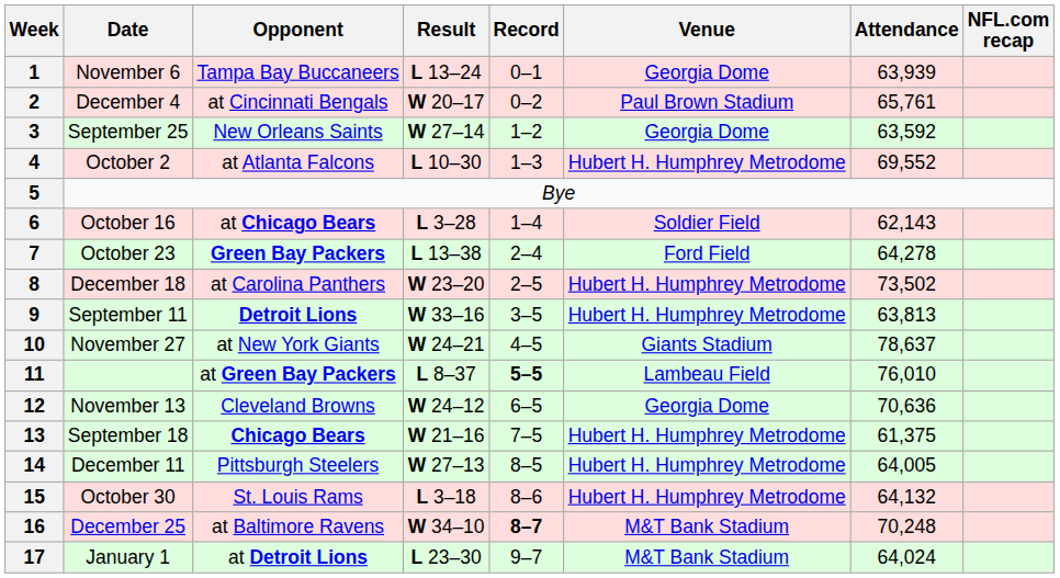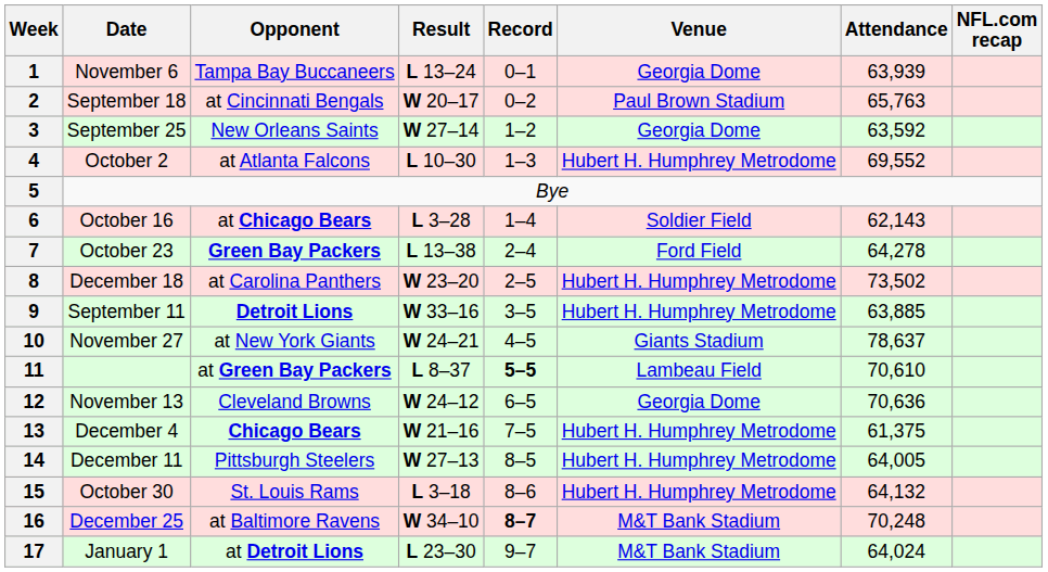 <table class="wikitable" style="text-align:center">
 <tr>
 <th>Week</th>
 <th>Date</th>
 <th>Opponent</th>
 <th>Result</th>
 <th>Record</th>
 <th>Venue</th>
 <th>Attendance</th>
 <th>NFL.com<br>recap</th>
 </tr>
 <tr style="background:#ffdddd">
 <th>1</th>
 <td>November 6</td>
 <td><a href='#'>Tampa Bay Buccaneers</a></td>
 <td><strong>L</strong> 13–24</td>
 <td>0–1</td>
 <td><a href='#'>Georgia Dome</a></td>
 <td>63,939</td>
 <td></td>
 </tr>
 <tr style="background:#ffdddd">
 <th>2</th>
-<td>December 4</td>
+<td>September 18</td>
 <td>at <a href='#'>Cincinnati Bengals</a></td>
 <td><strong>W</strong> 20–17</td>
 <td>0–2</td>
 <td><a href='#'>Paul Brown Stadium</a></td>
-<td>65,761</td>
+<td>65,763</td>
 <td></td>
 </tr>
 <tr style="background:#ddffdd">
 <th>3</th>
 <td>September 25</td>
 <td><a href='#'>New Orleans Saints</a></td>
 <td><strong>W</strong> 27–14</td>
 <td>1–2</td>
 <td><a href='#'>Georgia Dome</a></td>
 <td>63,592</td>
 <td></td>
 </tr>
 <tr style="background:#ffdddd">
 <th>4</th>
 <td>October 2</td>
 <td>at <a href='#'>Atlanta Falcons</a></td>
 <td><strong>L</strong> 10–30</td>
 <td>1–3</td>
 <td><a href='#'>Hubert H. Humphrey Metrodome</a></td>
 <td>69,552</td>
 <td></td>
 </tr>
 <tr>
 <th>5</th>
 <td colspan="7"><em>Bye</em></td>
 </tr>
 <tr style="background:#ffdddd">
 <th>6</th>
 <td>October 16</td>
 <td>at <strong><a href='#'>Chicago Bears</a></strong></td>
 <td><strong>L</strong> 3–28</td>
 <td>1–4</td>
 <td><a href='#'>Soldier Field</a></td>
 <td>62,143</td>
 <td></td>
 </tr>
 <tr style="background:#ddffdd">
 <th>7</th>
 <td>October 23</td>
 <td><strong><a href='#'>Green Bay Packers</a></strong></td>
 <td><strong>L</strong> 13–38</td>
 <td>2–4</td>
 <td><a href='#'>Ford Field</a></td>
 <td>64,278</td>
 <td></td>
 </tr>
 <tr style="background:#ffdddd">
 <th>8</th>
 <td>December 18</td>
 <td>at <a href='#'>Carolina Panthers</a></td>
 <td><strong>W</strong> 23–20</td>
 <td>2–5</td>
 <td><a href='#'>Hubert H. Humphrey Metrodome</a></td>
 <td>73,502</td>
 <td></td>
 </tr>
 <tr style="background:#ddffdd">
 <th>9</th>
 <td>September 11</td>
 <td><strong><a href='#'>Detroit Lions</a></strong></td>
 <td><strong>W</strong> 33–16</td>
 <td>3–5</td>
 <td><a href='#'>Hubert H. Humphrey Metrodome</a></td>
-<td>63,813</td>
+<td>63,885</td>
 <td></td>
 </tr>
 <tr style="background:#ddffdd">
 <th>10</th>
 <td>November 27</td>
 <td>at <a href='#'>New York Giants</a></td>
 <td><strong>W</strong> 24–21</td>
 <td>4–5</td>
 <td><a href='#'>Giants Stadium</a></td>
 <td>78,637</td>
 <td></td>
 </tr>
 <tr style="background:#ddffdd">
 <th>11</th>
 <td></td>
 <td>at <strong><a href='#'>Green Bay Packers</a></strong></td>
 <td><strong>L</strong> 8–37</td>
 <td><strong>5–5</strong></td>
 <td><a href='#'>Lambeau Field</a></td>
-<td>76,010</td>
+<td>70,610</td>
 <td></td>
 </tr>
 <tr style="background:#ddffdd">
 <th>12</th>
 <td>November 13</td>
 <td><a href='#'>Cleveland Browns</a></td>
 <td><strong>W</strong> 24–12</td>
 <td>6–5</td>
 <td><a href='#'>Georgia Dome</a></td>
 <td>70,636</td>
 <td></td>
 </tr>
 <tr style="background:#ddffdd">
 <th>13</th>
-<td>September 18</td>
+<td>December 4</td>
 <td><strong><a href='#'>Chicago Bears</a></strong></td>
 <td><strong>W</strong> 21–16</td>
 <td>7–5</td>
 <td><a href='#'>Hubert H. Humphrey Metrodome</a></td>
 <td>61,375</td>
 <td></td>
 </tr>
 <tr style="background:#ddffdd">
 <th>14</th>
 <td>December 11</td>
 <td><a href='#'>Pittsburgh Steelers</a></td>
 <td><strong>W</strong> 27–13</td>
 <td>8–5</td>
 <td><a href='#'>Hubert H. Humphrey Metrodome</a></td>
 <td>64,005</td>
 <td></td>
 </tr>
 <tr style="background:#ffdddd">
 <th>15</th>
 <td>October 30</td>
 <td><a href='#'>St. Louis Rams</a></td>
 <td><strong>L</strong> 3–18</td>
 <td>8–6</td>
 <td><a href='#'>Hubert H. Humphrey Metrodome</a></td>
 <td>64,132</td>
 <td></td>
 </tr>
 <tr style="background:#ffdddd">
 <th>16</th>
 <td><a href='#'>December 25</a></td>
 <td>at <a href='#'>Baltimore Ravens</a></td>
 <td><strong>W</strong> 34–10</td>
 <td><strong>8–7</strong></td>
 <td><a href='#'>M&T Bank Stadium</a></td>
 <td>70,248</td>
 <td></td>
 </tr>
 <tr style="background:#ddffdd">
 <th>17</th>
 <td>January 1</td>
 <td>at <strong><a href='#'>Detroit Lions</a></strong></td>
 <td><strong>L</strong> 23–30</td>
 <td>9–7</td>
 <td><a href='#'>M&T Bank Stadium</a></td>
 <td>64,024</td>
 <td></td>
 </tr>
 </table>
